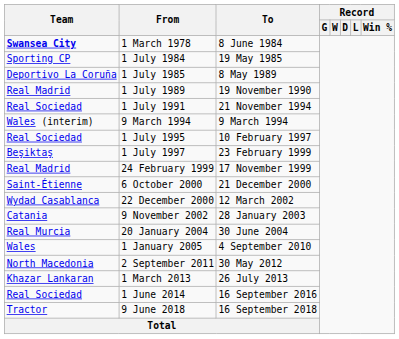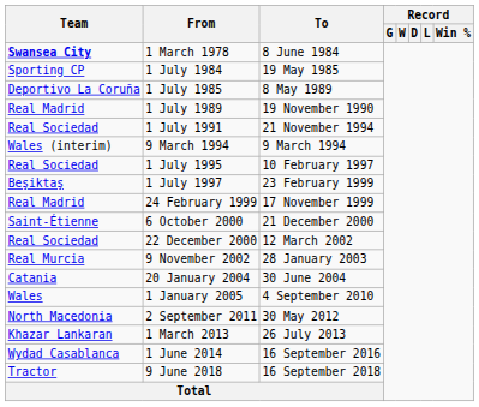 <table class="wikitable" style="text-align: center">
 <tr>
 <th rowspan="2">Team</th>
 <th rowspan="2">From</th>
 <th rowspan="2">To</th>
 <th colspan="9">Record</th>
 </tr>
 <tr>
 <th>G</th>
 <th>W</th>
 <th>D</th>
 <th>L</th>
 <th>Win %</th>
 </tr>
 <tr>
 <td align="left"><strong><a href='#'>Swansea City</a></strong></td>
 <td align="left">1 March 1978</td>
 <td align="left">8 June 1984<br></td>
 </tr>
 <tr>
 <td align="left"><a href='#'>Sporting CP</a></td>
 <td align="left">1 July 1984</td>
 <td align="left">19 May 1985<br></td>
 </tr>
 <tr>
 <td align="left"><a href='#'>Deportivo La Coruña</a></td>
 <td align="left">1 July 1985</td>
 <td align="left">8 May 1989<br></td>
 </tr>
 <tr>
 <td align="left"><a href='#'>Real Madrid</a></td>
 <td align="left">1 July 1989</td>
 <td align="left">19 November 1990<br></td>
 </tr>
 <tr>
 <td align="left"><a href='#'>Real Sociedad</a></td>
 <td align="left">1 July 1991</td>
 <td align="left">21 November 1994<br></td>
 </tr>
 <tr>
 <td align="left"><a href='#'>Wales</a> (interim)</td>
 <td align="left">9 March 1994</td>
 <td align="left">9 March 1994<br></td>
 </tr>
 <tr>
 <td align="left"><a href='#'>Real Sociedad</a></td>
 <td align="left">1 July 1995</td>
 <td align="left">10 February 1997<br></td>
 </tr>
 <tr>
 <td align="left"><a href='#'>Beşiktaş</a></td>
 <td align="left">1 July 1997</td>
 <td align="left">23 February 1999<br></td>
 </tr>
 <tr>
 <td align="left"><a href='#'>Real Madrid</a></td>
 <td align="left">24 February 1999</td>
 <td align="left">17 November 1999<br></td>
 </tr>
 <tr>
 <td align="left"><a href='#'>Saint-Étienne</a></td>
 <td align="left">6 October 2000</td>
 <td align="left">21 December 2000<br></td>
 </tr>
 <tr>
-<td align="left"><a href='#'>Wydad Casablanca</a></td>
+<td align="left"><a href='#'>Real Sociedad</a></td>
 <td align="left">22 December 2000</td>
 <td align="left">12 March 2002<br></td>
 </tr>
 <tr>
-<td align="left"><a href='#'>Catania</a></td>
+<td align="left"><a href='#'>Real Murcia</a></td>
 <td align="left">9 November 2002</td>
 <td align="left">28 January 2003<br></td>
 </tr>
 <tr>
-<td align="left"><a href='#'>Real Murcia</a></td>
+<td align="left"><a href='#'>Catania</a></td>
 <td align="left">20 January 2004</td>
 <td align="left">30 June 2004<br></td>
 </tr>
 <tr>
 <td align="left"><a href='#'>Wales</a></td>
 <td align="left">1 January 2005</td>
 <td align="left">4 September 2010<br></td>
 </tr>
 <tr>
 <td align="left"><a href='#'>North Macedonia</a></td>
 <td align="left">2 September 2011</td>
 <td align="left">30 May 2012<br></td>
 </tr>
 <tr>
 <td align="left"><a href='#'>Khazar Lankaran</a></td>
 <td align="left">1 March 2013</td>
 <td align="left">26 July 2013<br></td>
 </tr>
 <tr>
-<td align="left"><a href='#'>Real Sociedad</a></td>
+<td align="left"><a href='#'>Wydad Casablanca</a></td>
 <td align="left">1 June 2014</td>
 <td align="left">16 September 2016<br></td>
 </tr>
 <tr>
 <td align="left"><a href='#'>Tractor</a></td>
 <td align="left">9 June 2018</td>
 <td align="left">16 September 2018<br></td>
 </tr>
 <tr>
 <th colspan="3">Total<br></th>
 </tr>
 </table>
